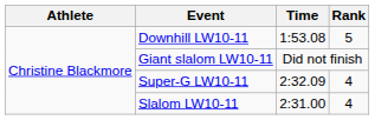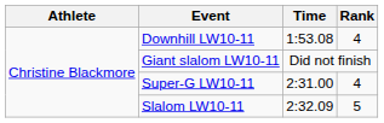 <table class=wikitable>
 <tr>
 <th>Athlete</th>
 <th>Event</th>
 <th>Time</th>
 <th>Rank</th>
 </tr>
 <tr>
 <td rowspan=4><a href='#'>Christine Blackmore</a></td>
 <td><a href='#'>Downhill LW10-11</a></td>
 <td align=center>1:53.08</td>
-<td align=center>5</td>
+<td align=center>4</td>
 </tr>
 <tr>
 <td><a href='#'>Giant slalom LW10-11</a></td>
 <td align=center colspan=2>Did not finish</td>
 </tr>
 <tr>
 <td><a href='#'>Super-G LW10-11</a></td>
-<td align=center>2:32.09</td>
+<td align=center>2:31.00</td>
 <td align=center>4</td>
 </tr>
 <tr>
 <td><a href='#'>Slalom LW10-11</a></td>
-<td align=center>2:31.00</td>
-<td align=center>4</td>
+<td align=center>2:32.09</td>
+<td align=center>5</td>
 </tr>
 </table>
